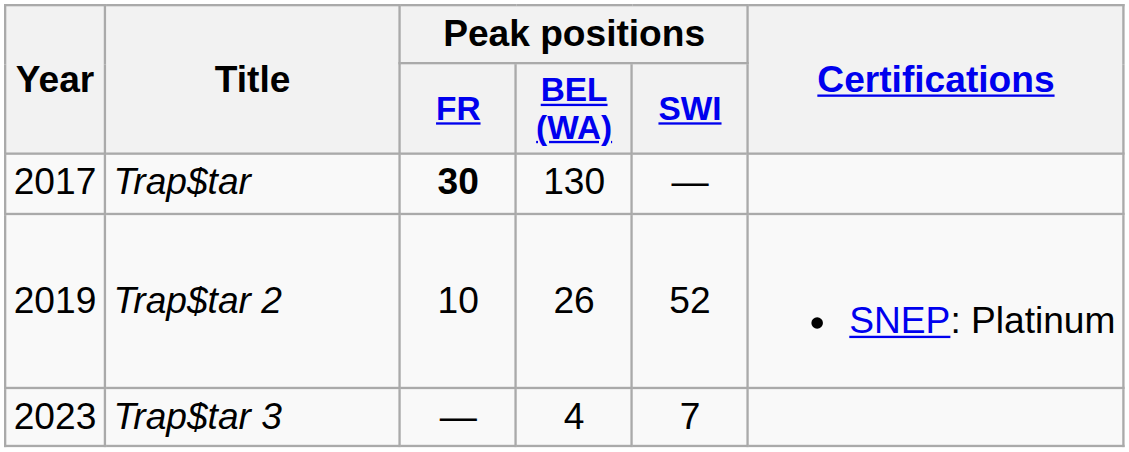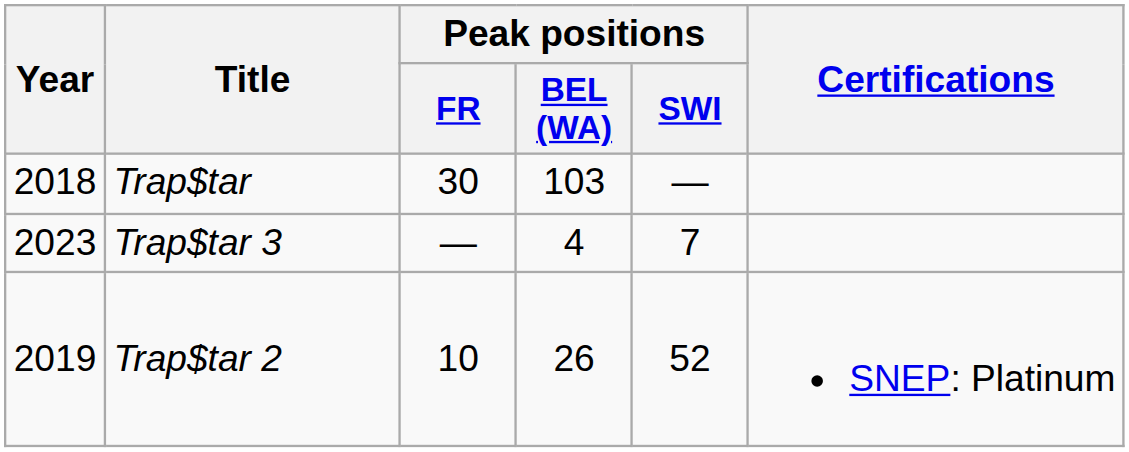 <table class="wikitable">
 <tr>
 <th align="center" rowspan="2" width="10">Year</th>
 <th align="center" rowspan="2" width="120">Title</th>
 <th align="center" colspan="3" width="20">Peak positions</th>
 <th scope="col" rowspan="2"><a href='#'>Certifications</a></th>
 </tr>
 <tr>
 <th scope="col" style="width:3em;font-size:90%;"><a href='#'>FR</a><br></th>
 <th scope="col" style="width:3em;font-size:90%;"><a href='#'>BEL (WA)</a><br></th>
 <th scope="col" style="width:3em;font-size:90%;"><a href='#'>SWI</a><br></th>
 </tr>
 <tr>
-<td style="text-align:center;">2017</td>
+<td style="text-align:center;">2018</td>
 <td><em>Trap$tar</em></td>
-<td style="text-align:center;"><strong>30</strong></td>
-<td style="text-align:center;">130</td>
+<td style="text-align:center;">30</td>
+<td style="text-align:center;">103</td>
 <td style="text-align:center;">—</td>
+<td></td>
+</tr>
+<tr>
+<td style="text-align:center;">2023</td>
+<td><em>Trap$tar 3</em></td>
+<td style="text-align:center;">—</td>
+<td style="text-align:center;">4</td>
+<td style="text-align:center;">7</td>
 <td></td>
 </tr>
 <tr>
 <td style="text-align:center;">2019</td>
 <td><em>Trap$tar 2</em></td>
 <td style="text-align:center;">10</td>
 <td style="text-align:center;">26</td>
 <td style="text-align:center;">52</td>
 <td><br><ul><li><a href='#'>SNEP</a>: Platinum</li></ul></td>
 </tr>
-<tr>
-<td style="text-align:center;">2023</td>
-<td><em>Trap$tar 3</em></td>
-<td style="text-align:center;">—</td>
-<td style="text-align:center;">4</td>
-<td style="text-align:center;">7</td>
-<td></td>
-</tr>
 </table>
